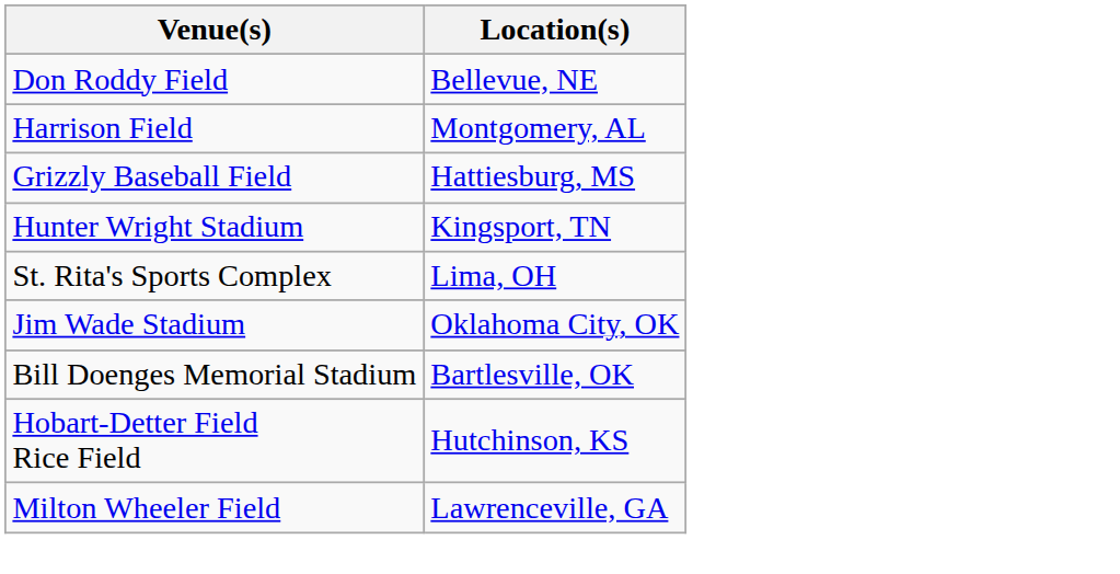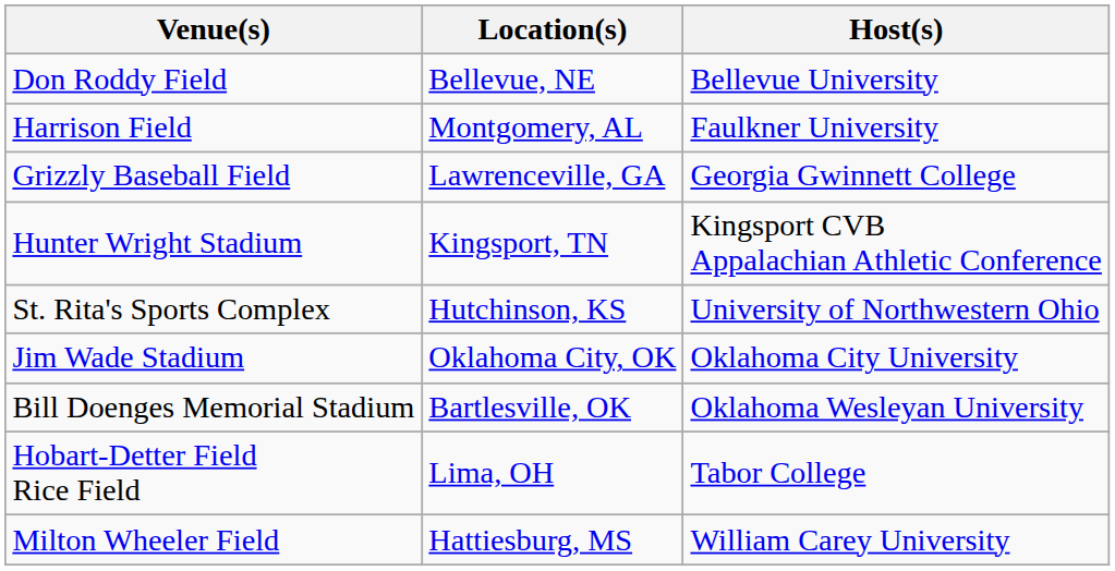 <table class="wikitable">
 <tr>
 <th>Venue(s)</th>
 <th>Location(s)</th>
+<th>Host(s)</th>
 </tr>
 <tr>
 <td><a href='#'>Don Roddy Field</a></td>
 <td><a href='#'>Bellevue, NE</a></td>
+<td><a href='#'>Bellevue University</a></td>
 </tr>
 <tr>
 <td><a href='#'>Harrison Field</a></td>
 <td><a href='#'>Montgomery, AL</a></td>
+<td><a href='#'>Faulkner University</a></td>
 </tr>
 <tr>
 <td><a href='#'>Grizzly Baseball Field</a></td>
-<td><a href='#'>Hattiesburg, MS</a></td>
+<td><a href='#'>Lawrenceville, GA</a></td>
+<td><a href='#'>Georgia Gwinnett College</a></td>
 </tr>
 <tr>
 <td><a href='#'>Hunter Wright Stadium</a></td>
 <td><a href='#'>Kingsport, TN</a></td>
+<td>Kingsport CVB<br><a href='#'>Appalachian Athletic Conference</a></td>
 </tr>
 <tr>
 <td>St. Rita's Sports Complex</td>
-<td><a href='#'>Lima, OH</a></td>
+<td><a href='#'>Hutchinson, KS</a></td>
+<td><a href='#'>University of Northwestern Ohio</a></td>
 </tr>
 <tr>
 <td><a href='#'>Jim Wade Stadium</a></td>
 <td><a href='#'>Oklahoma City, OK</a></td>
+<td><a href='#'>Oklahoma City University</a></td>
 </tr>
 <tr>
 <td>Bill Doenges Memorial Stadium</td>
 <td><a href='#'>Bartlesville, OK</a></td>
+<td><a href='#'>Oklahoma Wesleyan University</a></td>
 </tr>
 <tr>
 <td><a href='#'>Hobart-Detter Field</a><br>Rice Field</td>
-<td><a href='#'>Hutchinson, KS</a></td>
+<td><a href='#'>Lima, OH</a></td>
+<td><a href='#'>Tabor College</a></td>
 </tr>
 <tr>
 <td><a href='#'>Milton Wheeler Field</a></td>
-<td><a href='#'>Lawrenceville, GA</a></td>
+<td><a href='#'>Hattiesburg, MS</a></td>
+<td><a href='#'>William Carey University</a></td>
 </tr>
 </table>
